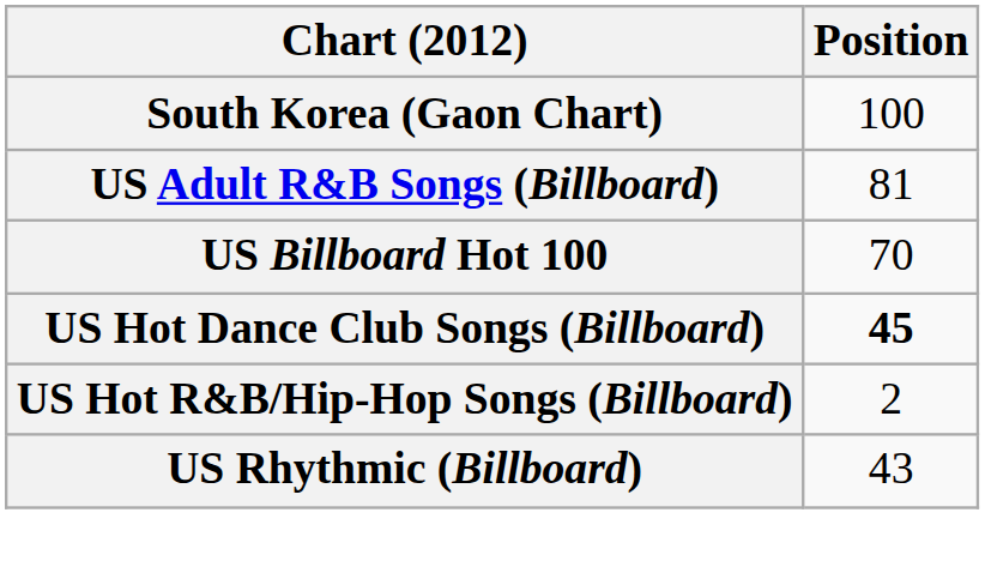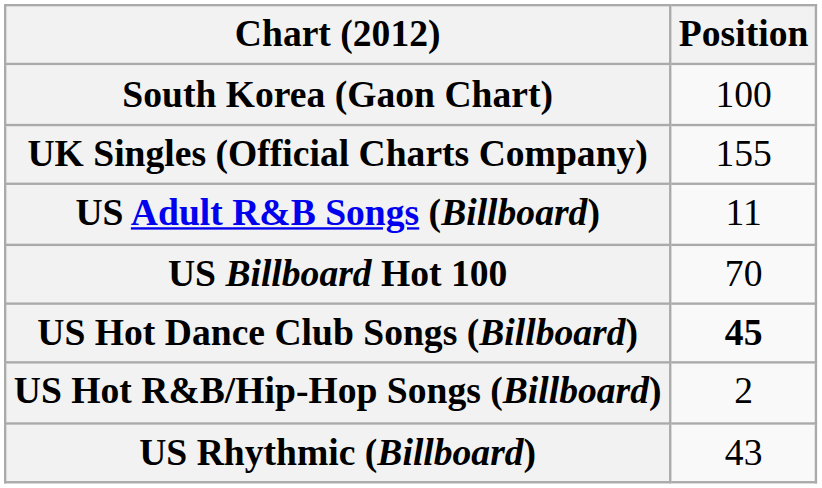 <table class="wikitable sortable plainrowheaders" style="text-align:center">
 <tr>
 <th scope="col">Chart (2012)</th>
 <th scope="col">Position</th>
 </tr>
 <tr>
 <th scope="row">South Korea (Gaon Chart)</th>
 <td align="center">100</td>
 </tr>
 <tr>
+<th scope="row">UK Singles (Official Charts Company)</th>
+<td align="center">155</td>
+</tr>
+<tr>
 <th scope="row">US <a href='#'>Adult R&B Songs</a> (<em>Billboard</em>)</th>
-<td align="center">81</td>
+<td align="center">11</td>
 </tr>
 <tr>
 <th scope="row">US <em>Billboard</em> Hot 100</th>
 <td align="center">70</td>
 </tr>
 <tr>
 <th scope="row">US Hot Dance Club Songs (<em>Billboard</em>)</th>
 <td align="center"><strong>45</strong></td>
 </tr>
 <tr>
 <th scope="row">US Hot R&B/Hip-Hop Songs (<em>Billboard</em>)</th>
 <td align="center">2</td>
 </tr>
 <tr>
 <th scope="row">US Rhythmic (<em>Billboard</em>)</th>
 <td align="center">43</td>
 </tr>
 </table>
